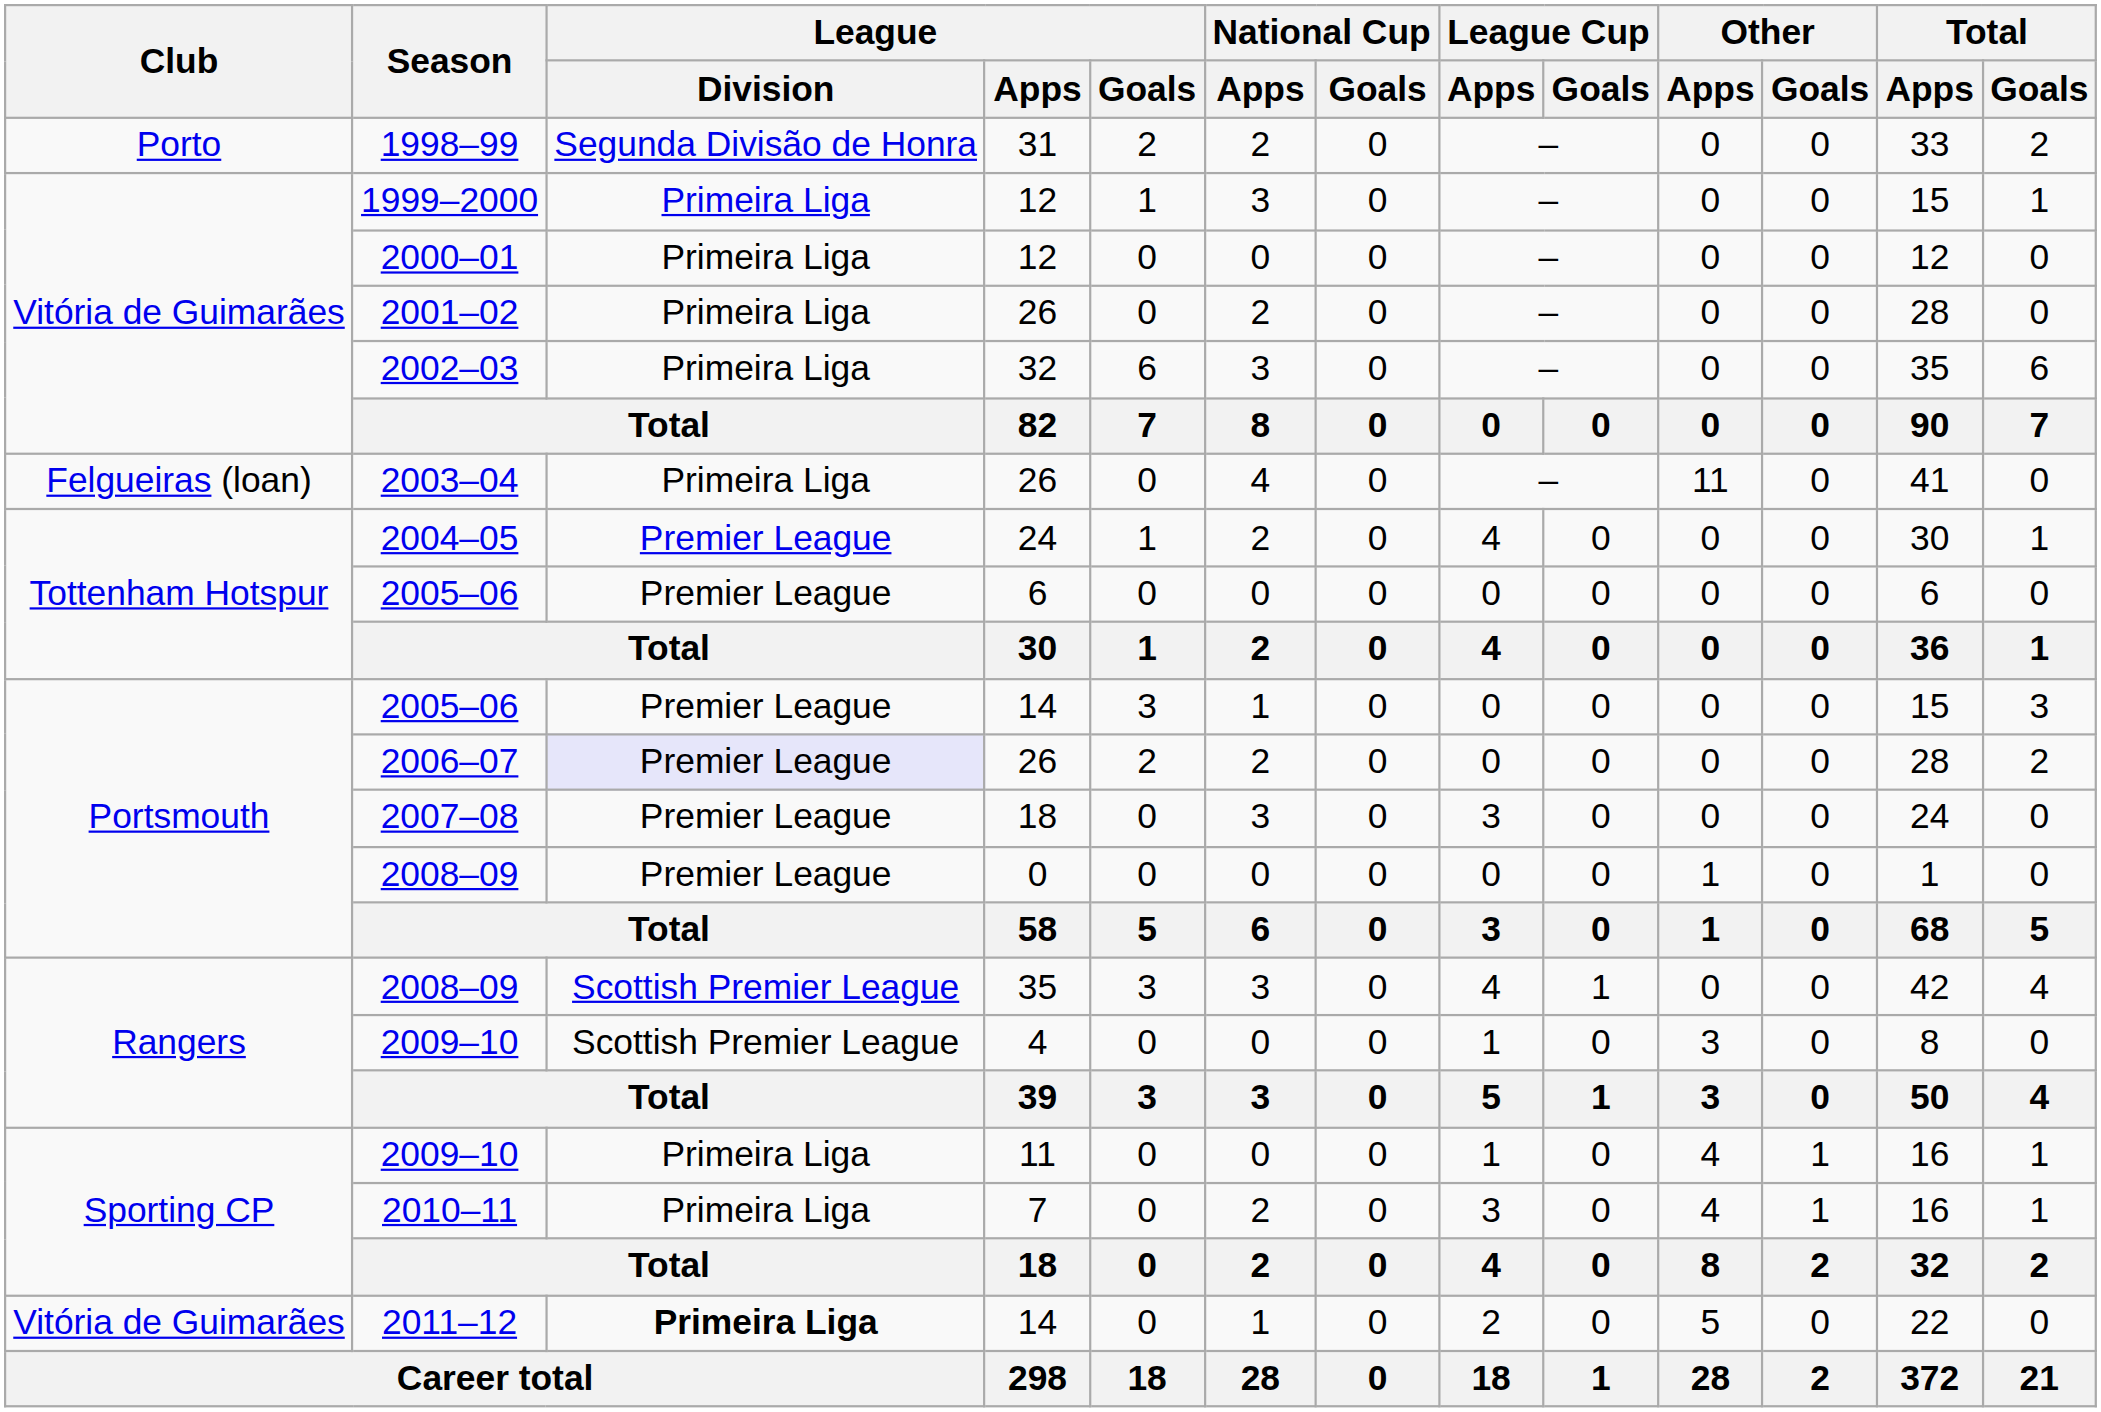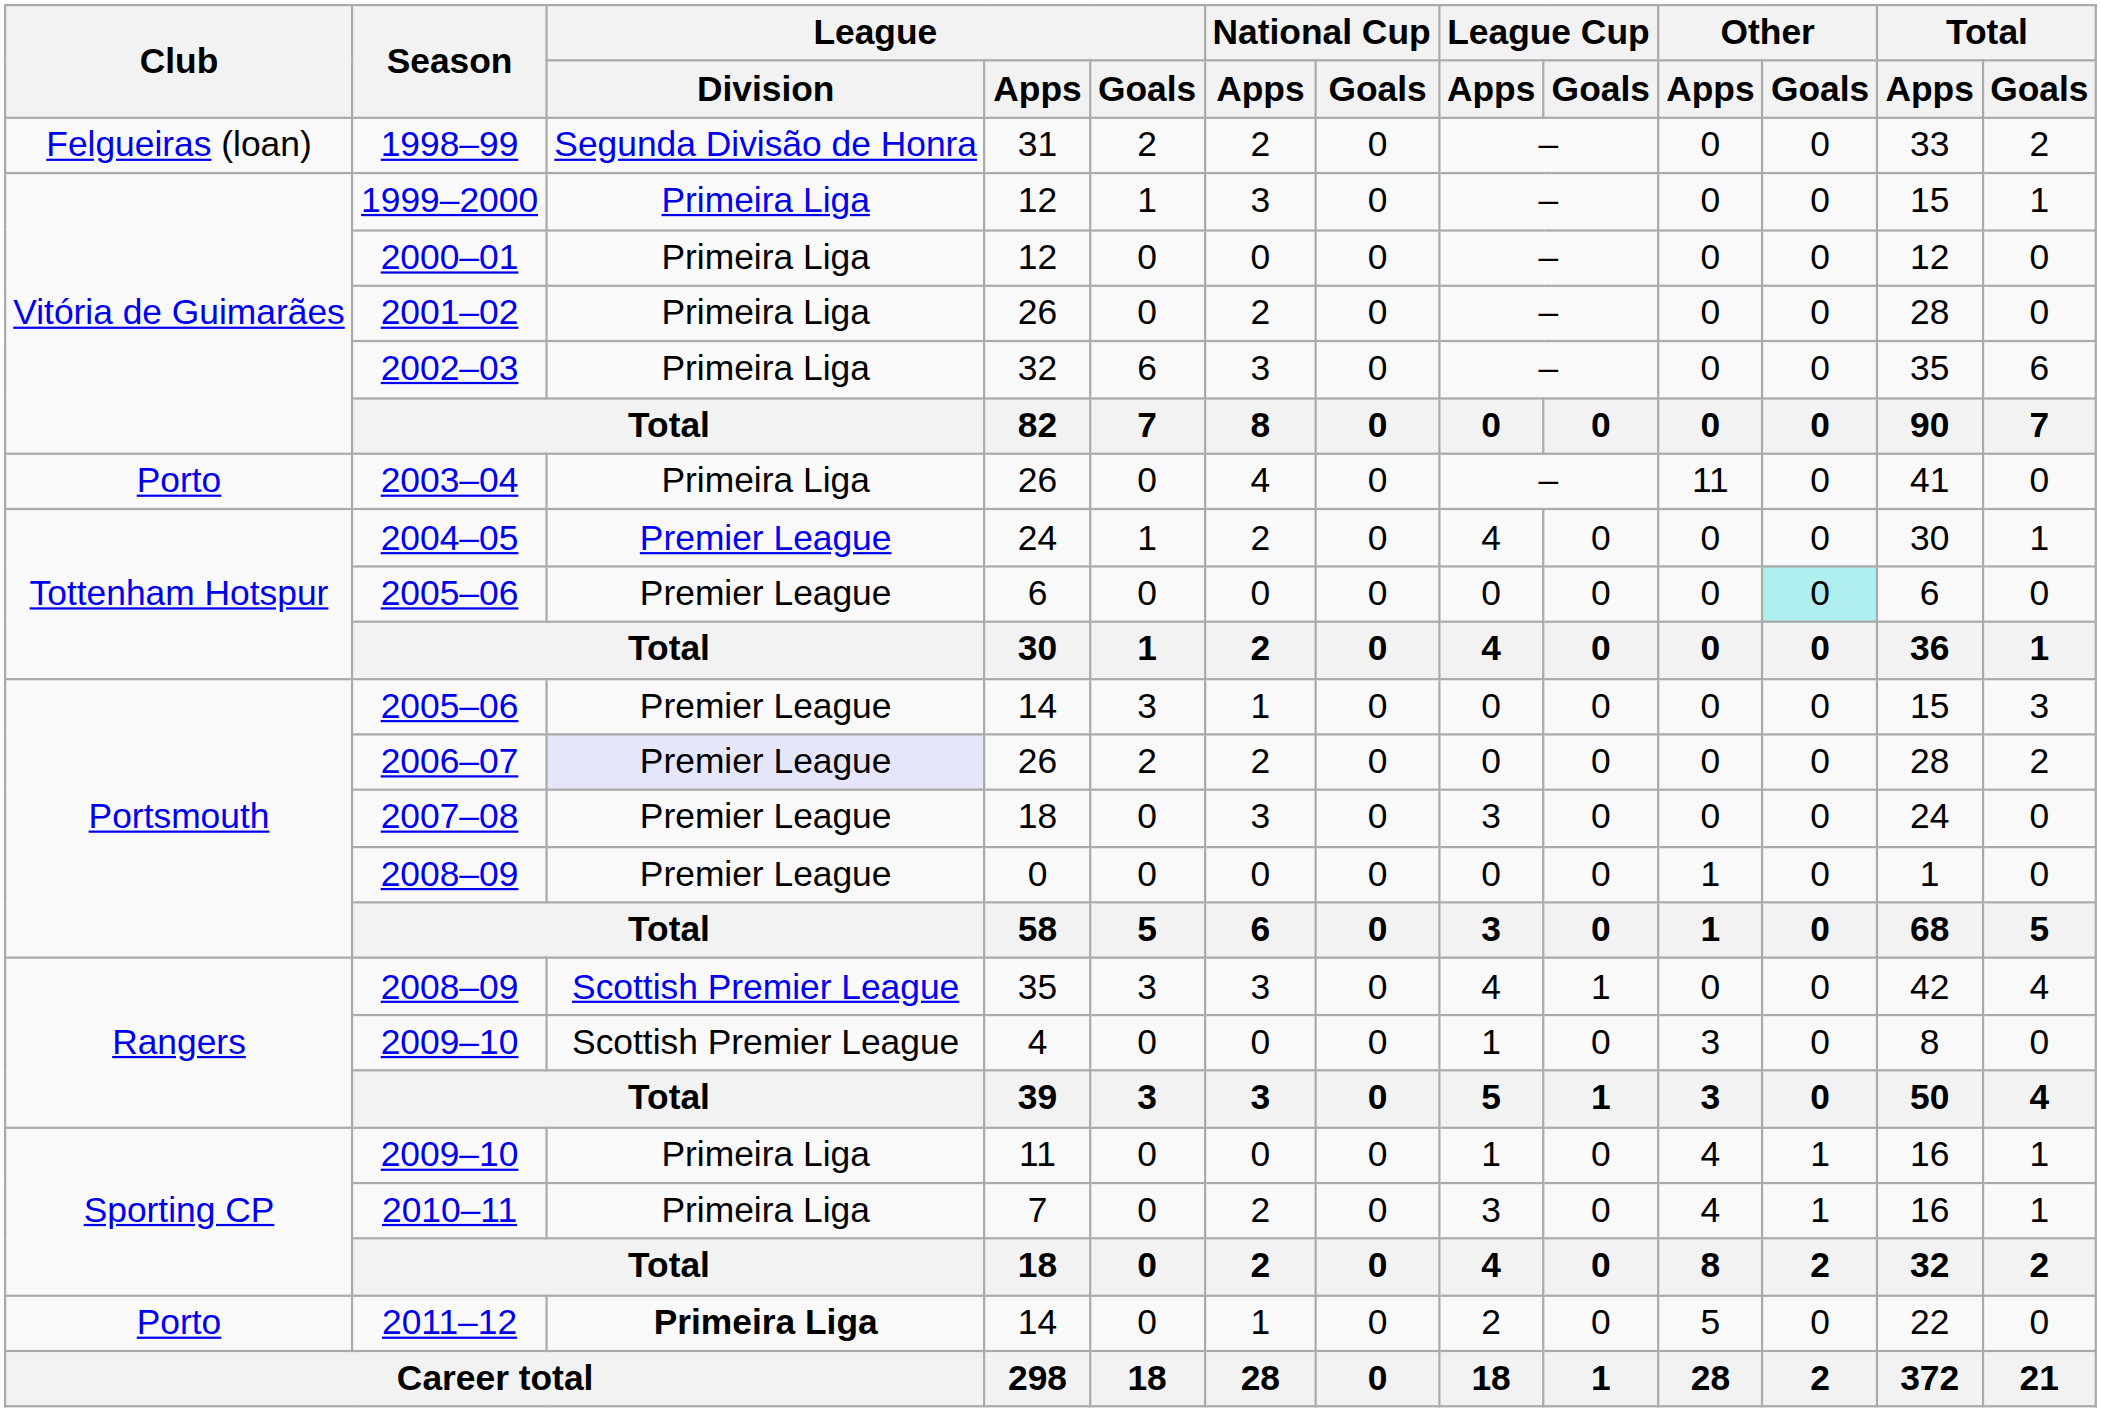 <table class="wikitable" style="text-align:center">
 <tr>
 <th rowspan="2">Club</th>
 <th rowspan="2">Season</th>
 <th colspan="3">League</th>
 <th colspan="2">National Cup</th>
 <th colspan="2">League Cup</th>
 <th colspan="2">Other</th>
 <th colspan="2">Total</th>
 </tr>
 <tr>
 <th>Division</th>
 <th>Apps</th>
 <th>Goals</th>
 <th>Apps</th>
 <th>Goals</th>
 <th>Apps</th>
 <th>Goals</th>
 <th>Apps</th>
 <th>Goals</th>
 <th>Apps</th>
 <th>Goals</th>
 </tr>
 <tr>
-<td><a href='#'>Porto</a></td>
+<td><a href='#'>Felgueiras</a> (loan)</td>
 <td><a href='#'>1998–99</a></td>
 <td><a href='#'>Segunda Divisão de Honra</a></td>
 <td>31</td>
 <td>2</td>
 <td>2</td>
 <td>0</td>
 <td colspan="2">–</td>
 <td>0</td>
 <td>0</td>
 <td>33</td>
 <td>2</td>
 </tr>
 <tr>
 <td rowspan="5"><a href='#'>Vitória de Guimarães</a></td>
 <td><a href='#'>1999–2000</a></td>
 <td><a href='#'>Primeira Liga</a></td>
 <td>12</td>
 <td>1</td>
 <td>3</td>
 <td>0</td>
 <td colspan="2">–</td>
 <td>0</td>
 <td>0</td>
 <td>15</td>
 <td>1</td>
 </tr>
 <tr>
 <td><a href='#'>2000–01</a></td>
 <td>Primeira Liga</td>
 <td>12</td>
 <td>0</td>
 <td>0</td>
 <td>0</td>
 <td colspan="2">–</td>
 <td>0</td>
 <td>0</td>
 <td>12</td>
 <td>0</td>
 </tr>
 <tr>
 <td><a href='#'>2001–02</a></td>
 <td>Primeira Liga</td>
 <td>26</td>
 <td>0</td>
 <td>2</td>
 <td>0</td>
 <td colspan="2">–</td>
 <td>0</td>
 <td>0</td>
 <td>28</td>
 <td>0</td>
 </tr>
 <tr>
 <td><a href='#'>2002–03</a></td>
 <td>Primeira Liga</td>
 <td>32</td>
 <td>6</td>
 <td>3</td>
 <td>0</td>
 <td colspan="2">–</td>
 <td>0</td>
 <td>0</td>
 <td>35</td>
 <td>6</td>
 </tr>
 <tr>
 <th colspan="2">Total</th>
 <th>82</th>
 <th>7</th>
 <th>8</th>
 <th>0</th>
 <th>0</th>
 <th>0</th>
 <th>0</th>
 <th>0</th>
 <th>90</th>
 <th>7</th>
 </tr>
 <tr>
-<td><a href='#'>Felgueiras</a> (loan)</td>
+<td><a href='#'>Porto</a></td>
 <td><a href='#'>2003–04</a></td>
 <td>Primeira Liga</td>
 <td>26</td>
 <td>0</td>
 <td>4</td>
 <td>0</td>
 <td colspan="2">–</td>
 <td>11</td>
 <td>0</td>
 <td>41</td>
 <td>0</td>
 </tr>
 <tr>
 <td rowspan="3"><a href='#'>Tottenham Hotspur</a></td>
 <td><a href='#'>2004–05</a></td>
 <td><a href='#'>Premier League</a></td>
 <td>24</td>
 <td>1</td>
 <td>2</td>
 <td>0</td>
 <td>4</td>
 <td>0</td>
 <td>0</td>
 <td>0</td>
 <td>30</td>
 <td>1</td>
 </tr>
 <tr>
 <td><a href='#'>2005–06</a></td>
 <td>Premier League</td>
 <td>6</td>
 <td>0</td>
 <td>0</td>
 <td>0</td>
 <td>0</td>
 <td>0</td>
 <td>0</td>
-<td>0</td>
+<td style="background: paleturquoise;">0</td>
 <td>6</td>
 <td>0</td>
 </tr>
 <tr>
 <th colspan="2">Total</th>
 <th>30</th>
 <th>1</th>
 <th>2</th>
 <th>0</th>
 <th>4</th>
 <th>0</th>
 <th>0</th>
 <th>0</th>
 <th>36</th>
 <th>1</th>
 </tr>
 <tr>
 <td rowspan="5"><a href='#'>Portsmouth</a></td>
 <td><a href='#'>2005–06</a></td>
 <td>Premier League</td>
 <td>14</td>
 <td>3</td>
 <td>1</td>
 <td>0</td>
 <td>0</td>
 <td>0</td>
 <td>0</td>
 <td>0</td>
 <td>15</td>
 <td>3</td>
 </tr>
 <tr>
 <td><a href='#'>2006–07</a></td>
 <td style="background: lavender;">Premier League</td>
 <td>26</td>
 <td>2</td>
 <td>2</td>
 <td>0</td>
 <td>0</td>
 <td>0</td>
 <td>0</td>
 <td>0</td>
 <td>28</td>
 <td>2</td>
 </tr>
 <tr>
 <td><a href='#'>2007–08</a></td>
 <td>Premier League</td>
 <td>18</td>
 <td>0</td>
 <td>3</td>
 <td>0</td>
 <td>3</td>
 <td>0</td>
 <td>0</td>
 <td>0</td>
 <td>24</td>
 <td>0</td>
 </tr>
 <tr>
 <td><a href='#'>2008–09</a></td>
 <td>Premier League</td>
 <td>0</td>
 <td>0</td>
 <td>0</td>
 <td>0</td>
 <td>0</td>
 <td>0</td>
 <td>1</td>
 <td>0</td>
 <td>1</td>
 <td>0</td>
 </tr>
 <tr>
 <th colspan="2">Total</th>
 <th>58</th>
 <th>5</th>
 <th>6</th>
 <th>0</th>
 <th>3</th>
 <th>0</th>
 <th>1</th>
 <th>0</th>
 <th>68</th>
 <th>5</th>
 </tr>
 <tr>
 <td rowspan="3"><a href='#'>Rangers</a></td>
 <td><a href='#'>2008–09</a></td>
 <td><a href='#'>Scottish Premier League</a></td>
 <td>35</td>
 <td>3</td>
 <td>3</td>
 <td>0</td>
 <td>4</td>
 <td>1</td>
 <td>0</td>
 <td>0</td>
 <td>42</td>
 <td>4</td>
 </tr>
 <tr>
 <td><a href='#'>2009–10</a></td>
 <td>Scottish Premier League</td>
 <td>4</td>
 <td>0</td>
 <td>0</td>
 <td>0</td>
 <td>1</td>
 <td>0</td>
 <td>3</td>
 <td>0</td>
 <td>8</td>
 <td>0</td>
 </tr>
 <tr>
 <th colspan="2">Total</th>
 <th>39</th>
 <th>3</th>
 <th>3</th>
 <th>0</th>
 <th>5</th>
 <th>1</th>
 <th>3</th>
 <th>0</th>
 <th>50</th>
 <th>4</th>
 </tr>
 <tr>
 <td rowspan="3"><a href='#'>Sporting CP</a></td>
 <td><a href='#'>2009–10</a></td>
 <td>Primeira Liga</td>
 <td>11</td>
 <td>0</td>
 <td>0</td>
 <td>0</td>
 <td>1</td>
 <td>0</td>
 <td>4</td>
 <td>1</td>
 <td>16</td>
 <td>1</td>
 </tr>
 <tr>
 <td><a href='#'>2010–11</a></td>
 <td>Primeira Liga</td>
 <td>7</td>
 <td>0</td>
 <td>2</td>
 <td>0</td>
 <td>3</td>
 <td>0</td>
 <td>4</td>
 <td>1</td>
 <td>16</td>
 <td>1</td>
 </tr>
 <tr>
 <th colspan="2">Total</th>
 <th>18</th>
 <th>0</th>
 <th>2</th>
 <th>0</th>
 <th>4</th>
 <th>0</th>
 <th>8</th>
 <th>2</th>
 <th>32</th>
 <th>2</th>
 </tr>
 <tr>
-<td><a href='#'>Vitória de Guimarães</a></td>
+<td><a href='#'>Porto</a></td>
 <td><a href='#'>2011–12</a></td>
 <td><strong>Primeira Liga</strong></td>
 <td>14</td>
 <td>0</td>
 <td>1</td>
 <td>0</td>
 <td>2</td>
 <td>0</td>
 <td>5</td>
 <td>0</td>
 <td>22</td>
 <td>0</td>
 </tr>
 <tr>
 <th colspan="3">Career total</th>
 <th>298</th>
 <th>18</th>
 <th>28</th>
 <th>0</th>
 <th>18</th>
 <th>1</th>
 <th>28</th>
 <th>2</th>
 <th>372</th>
 <th>21</th>
 </tr>
 </table>
